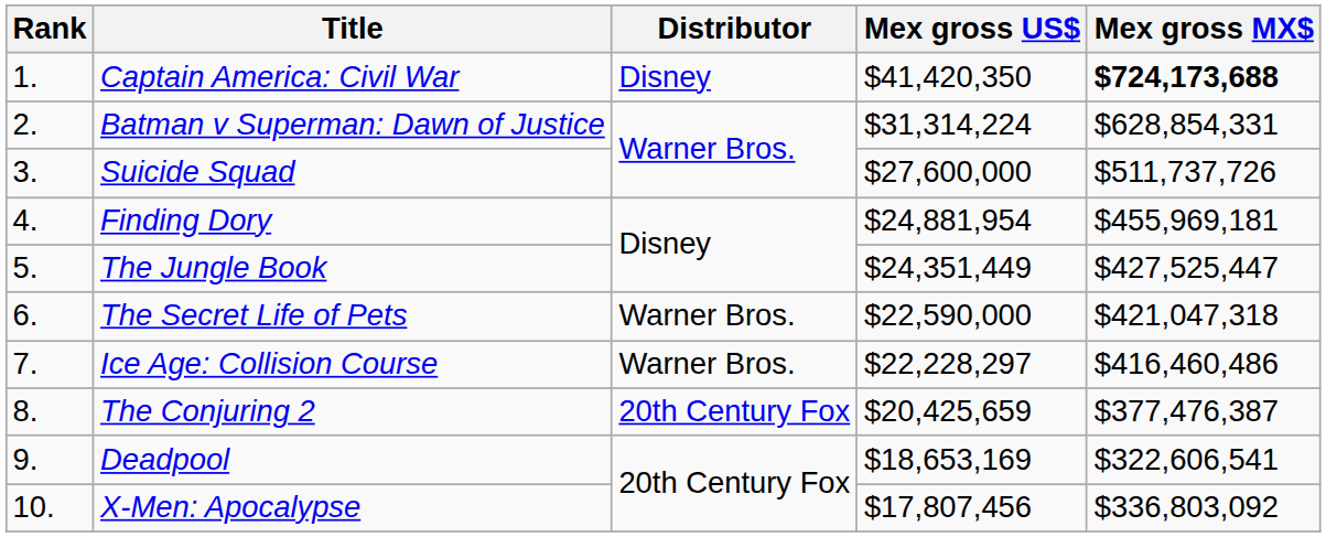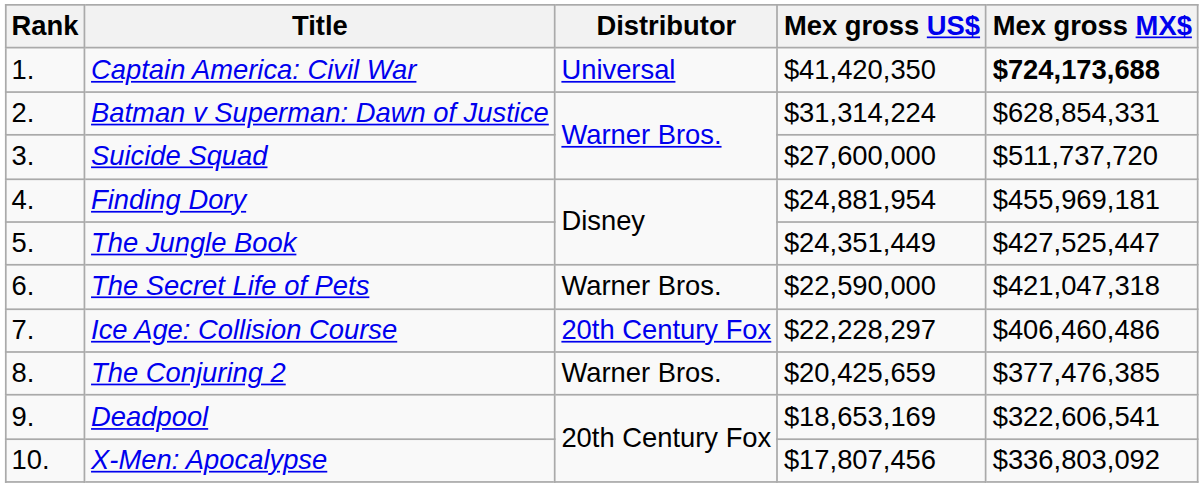 <table class="wikitable sortable" style="margin:auto; margin:auto;">
 <tr>
 <th>Rank</th>
 <th>Title</th>
 <th>Distributor</th>
 <th>Mex gross <a href='#'>US$</a></th>
 <th>Mex gross <a href='#'>MX$</a></th>
 </tr>
 <tr>
 <td>1.</td>
 <td><em><a href='#'>Captain America: Civil War</a></em></td>
-<td><a href='#'>Disney</a></td>
+<td><a href='#'>Universal</a></td>
 <td>$41,420,350</td>
 <td><strong>$724,173,688</strong></td>
 </tr>
 <tr>
 <td>2.</td>
 <td><em><a href='#'>Batman v Superman: Dawn of Justice</a></em></td>
 <td rowspan="2"><a href='#'>Warner Bros.</a></td>
 <td>$31,314,224</td>
 <td>$628,854,331</td>
 </tr>
 <tr>
 <td>3.</td>
 <td><em><a href='#'>Suicide Squad</a></em></td>
 <td>$27,600,000</td>
-<td>$511,737,726</td>
+<td>$511,737,720</td>
 </tr>
 <tr>
 <td>4.</td>
 <td><em><a href='#'>Finding Dory</a></em></td>
 <td rowspan="2">Disney</td>
 <td>$24,881,954</td>
 <td>$455,969,181</td>
 </tr>
 <tr>
 <td>5.</td>
 <td><em><a href='#'>The Jungle Book</a></em></td>
 <td>$24,351,449</td>
 <td>$427,525,447</td>
 </tr>
 <tr>
 <td>6.</td>
 <td><em><a href='#'>The Secret Life of Pets</a></em></td>
 <td>Warner Bros.</td>
 <td>$22,590,000</td>
 <td>$421,047,318</td>
 </tr>
 <tr>
 <td>7.</td>
 <td><em><a href='#'>Ice Age: Collision Course</a></em></td>
-<td>Warner Bros.</td>
+<td><a href='#'>20th Century Fox</a></td>
 <td>$22,228,297</td>
-<td>$416,460,486</td>
+<td>$406,460,486</td>
 </tr>
 <tr>
 <td>8.</td>
 <td><em><a href='#'>The Conjuring 2</a></em></td>
-<td><a href='#'>20th Century Fox</a></td>
+<td>Warner Bros.</td>
 <td>$20,425,659</td>
-<td>$377,476,387</td>
+<td>$377,476,385</td>
 </tr>
 <tr>
 <td>9.</td>
 <td><em><a href='#'>Deadpool</a></em></td>
 <td rowspan="2">20th Century Fox</td>
 <td>$18,653,169</td>
 <td>$322,606,541</td>
 </tr>
 <tr>
 <td>10.</td>
 <td><em><a href='#'>X-Men: Apocalypse</a></em></td>
 <td>$17,807,456</td>
 <td>$336,803,092</td>
 </tr>
 </table>
